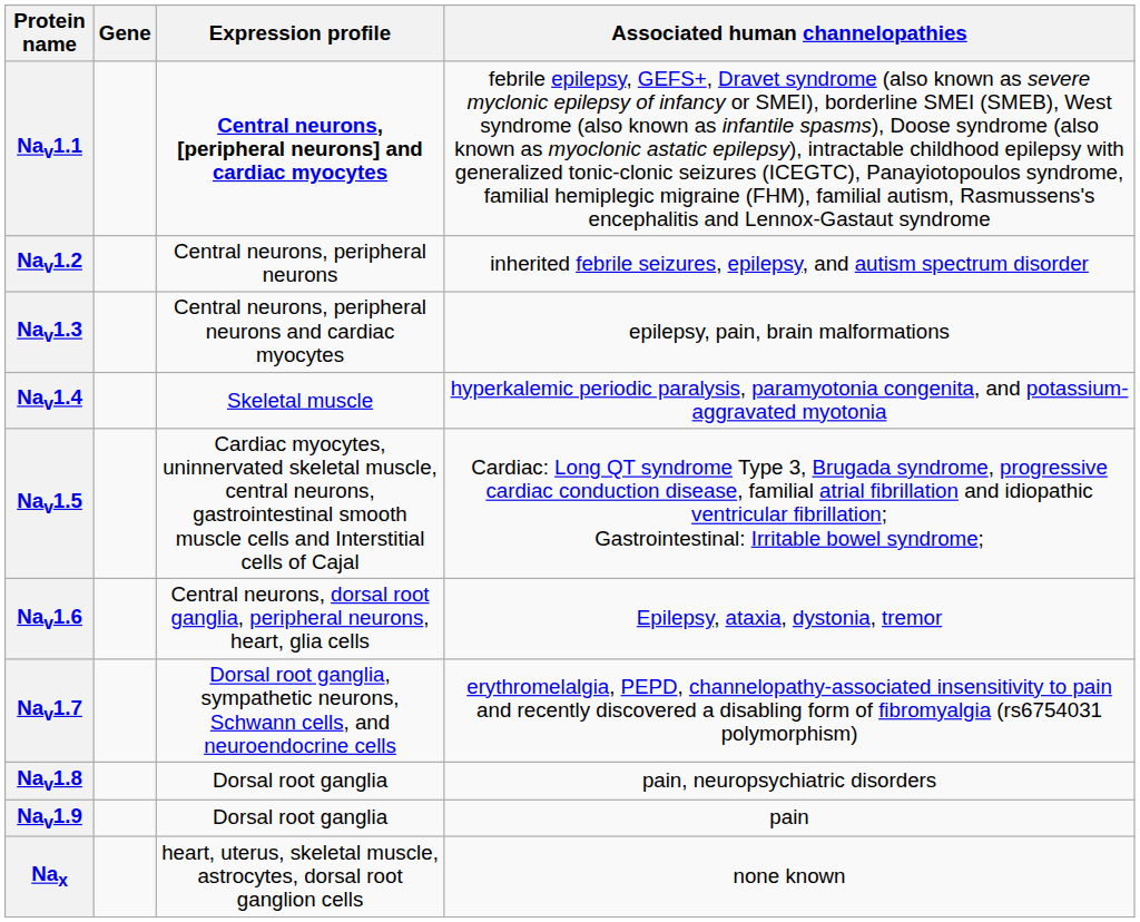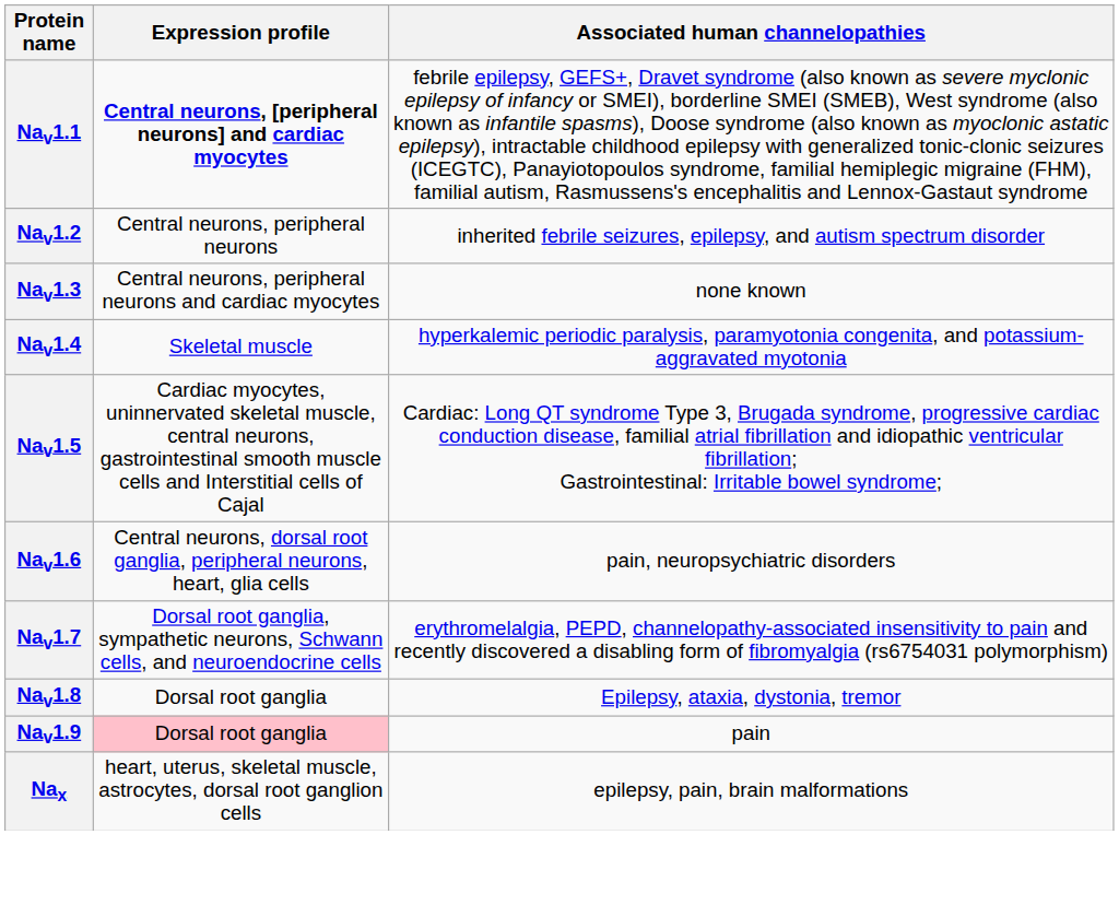 <table class="wikitable" style="text-align:center">
 <tr>
 <th>Protein name</th>
-<th>Gene</th>
 <th>Expression profile</th>
 <th>Associated human <a href='#'>channelopathies</a></th>
 </tr>
 <tr>
 <th><a href='#'>Na<sub>v</sub>1.1</a></th>
-<td></td>
 <td><strong><a href='#'>Central neurons</a>, [peripheral neurons] and <a href='#'>cardiac myocytes</a></strong></td>
 <td>febrile <a href='#'>epilepsy</a>, <a href='#'>GEFS+</a>, <a href='#'>Dravet syndrome</a> (also known as <em>severe myclonic epilepsy of infancy</em> or SMEI), borderline SMEI (SMEB), West syndrome (also known as <em>infantile spasms</em>), Doose syndrome (also known as <em>myoclonic astatic epilepsy</em>), intractable childhood epilepsy with generalized tonic-clonic seizures (ICEGTC), Panayiotopoulos syndrome, familial hemiplegic migraine (FHM), familial autism, Rasmussens's encephalitis and Lennox-Gastaut syndrome</td>
 </tr>
 <tr>
 <th><a href='#'>Na<sub>v</sub>1.2</a></th>
-<td></td>
 <td>Central neurons, peripheral neurons</td>
 <td>inherited <a href='#'>febrile seizures</a>, <a href='#'>epilepsy</a>, and <a href='#'>autism spectrum disorder</a></td>
 </tr>
 <tr>
 <th><a href='#'>Na<sub>v</sub>1.3</a></th>
-<td></td>
 <td>Central neurons, peripheral neurons and cardiac myocytes</td>
-<td>epilepsy, pain, brain malformations</td>
+<td>none known</td>
 </tr>
 <tr>
 <th><a href='#'>Na<sub>v</sub>1.4</a></th>
-<td></td>
 <td><a href='#'>Skeletal muscle</a></td>
 <td><a href='#'>hyperkalemic periodic paralysis</a>, <a href='#'>paramyotonia congenita</a>, and <a href='#'>potassium-aggravated myotonia</a></td>
 </tr>
 <tr>
 <th><a href='#'>Na<sub>v</sub>1.5</a></th>
-<td></td>
 <td>Cardiac myocytes, uninnervated skeletal muscle, central neurons, gastrointestinal smooth muscle cells and Interstitial cells of Cajal</td>
 <td>Cardiac: <a href='#'>Long QT syndrome</a> Type 3, <a href='#'>Brugada syndrome</a>, <a href='#'>progressive cardiac conduction disease</a>, familial <a href='#'>atrial fibrillation</a> and idiopathic <a href='#'>ventricular fibrillation</a>;<br>Gastrointestinal: <a href='#'>Irritable bowel syndrome</a>;</td>
 </tr>
 <tr>
 <th><a href='#'>Na<sub>v</sub>1.6</a></th>
-<td></td>
 <td>Central neurons, <a href='#'>dorsal root ganglia</a>, <a href='#'>peripheral neurons</a>, heart, glia cells</td>
-<td><a href='#'>Epilepsy</a>,  <a href='#'>ataxia</a>, <a href='#'>dystonia</a>, <a href='#'>tremor</a></td>
+<td>pain, neuropsychiatric disorders</td>
 </tr>
 <tr>
 <th><a href='#'>Na<sub>v</sub>1.7</a></th>
-<td></td>
 <td><a href='#'>Dorsal root ganglia</a>, sympathetic neurons, <a href='#'>Schwann cells</a>, and <a href='#'>neuroendocrine cells</a></td>
 <td><a href='#'>erythromelalgia</a>, <a href='#'>PEPD</a>, <a href='#'>channelopathy-associated insensitivity to pain</a> and recently discovered a disabling form of <a href='#'>fibromyalgia</a> (rs6754031 polymorphism)</td>
 </tr>
 <tr>
 <th><a href='#'>Na<sub>v</sub>1.8</a></th>
-<td></td>
 <td>Dorsal root ganglia</td>
-<td>pain, neuropsychiatric disorders</td>
+<td><a href='#'>Epilepsy</a>,  <a href='#'>ataxia</a>, <a href='#'>dystonia</a>, <a href='#'>tremor</a></td>
 </tr>
 <tr>
 <th><a href='#'>Na<sub>v</sub>1.9</a></th>
-<td></td>
-<td>Dorsal root ganglia</td>
+<td style="background: pink;">Dorsal root ganglia</td>
 <td>pain</td>
 </tr>
 <tr>
 <th><a href='#'>Na<sub>x</sub></a></th>
-<td></td>
 <td>heart, uterus, skeletal muscle, astrocytes, dorsal root ganglion cells</td>
-<td>none known</td>
+<td>epilepsy, pain, brain malformations</td>
 </tr>
 </table>
